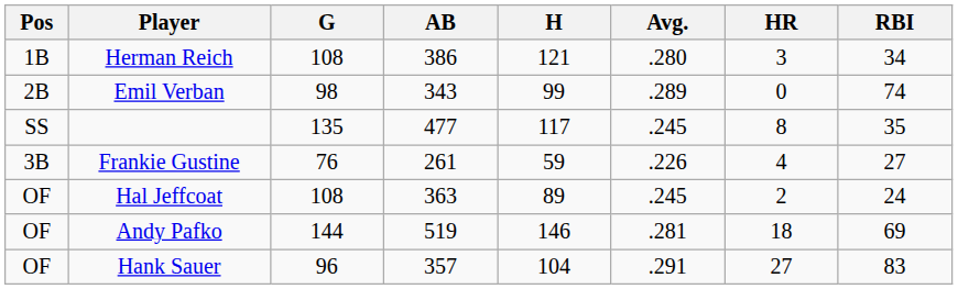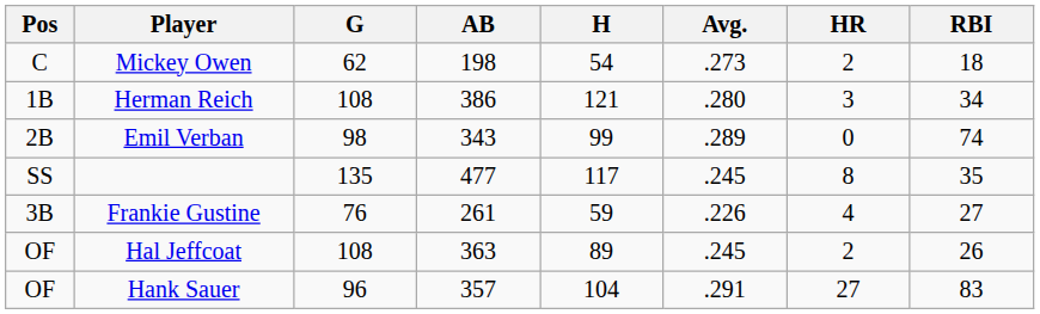 <table class="wikitable sortable" style="text-align:center;">
 <tr>
 <th bgcolor="#DDDDFF" width="5%">Pos</th>
 <th bgcolor="#DDDDFF" width="16%">Player</th>
 <th bgcolor="#DDDDFF" width="9%">G</th>
 <th bgcolor="#DDDDFF" width="9%">AB</th>
 <th bgcolor="#DDDDFF" width="9%">H</th>
 <th bgcolor="#DDDDFF" width="9%">Avg.</th>
 <th bgcolor="#DDDDFF" width="9%">HR</th>
 <th bgcolor="#DDDDFF" width="9%">RBI</th>
+</tr>
+<tr align="center">
+<td>C</td>
+<td><a href='#'>Mickey Owen</a></td>
+<td>62</td>
+<td>198</td>
+<td>54</td>
+<td>.273</td>
+<td>2</td>
+<td>18</td>
 </tr>
 <tr align=center>
 <td>1B</td>
 <td><a href='#'>Herman Reich</a></td>
 <td>108</td>
 <td>386</td>
 <td>121</td>
 <td>.280</td>
 <td>3</td>
 <td>34</td>
 </tr>
 <tr align=center>
 <td>2B</td>
 <td><a href='#'>Emil Verban</a></td>
 <td>98</td>
 <td>343</td>
 <td>99</td>
 <td>.289</td>
 <td>0</td>
 <td>74</td>
 </tr>
 <tr align=center>
 <td>SS</td>
 <td></td>
 <td>135</td>
 <td>477</td>
 <td>117</td>
 <td>.245</td>
 <td>8</td>
 <td>35</td>
 </tr>
 <tr align="center">
 <td>3B</td>
 <td><a href='#'>Frankie Gustine</a></td>
 <td>76</td>
 <td>261</td>
 <td>59</td>
 <td>.226</td>
 <td>4</td>
 <td>27</td>
 </tr>
 <tr align=center>
 <td>OF</td>
 <td><a href='#'>Hal Jeffcoat</a></td>
 <td>108</td>
 <td>363</td>
 <td>89</td>
 <td>.245</td>
 <td>2</td>
-<td>24</td>
-</tr>
-<tr align=center>
-<td>OF</td>
-<td><a href='#'>Andy Pafko</a></td>
-<td>144</td>
-<td>519</td>
-<td>146</td>
-<td>.281</td>
-<td>18</td>
-<td>69</td>
+<td>26</td>
 </tr>
 <tr align=center>
 <td>OF</td>
 <td><a href='#'>Hank Sauer</a></td>
 <td>96</td>
 <td>357</td>
 <td>104</td>
 <td>.291</td>
 <td>27</td>
 <td>83</td>
 </tr>
 </table>
